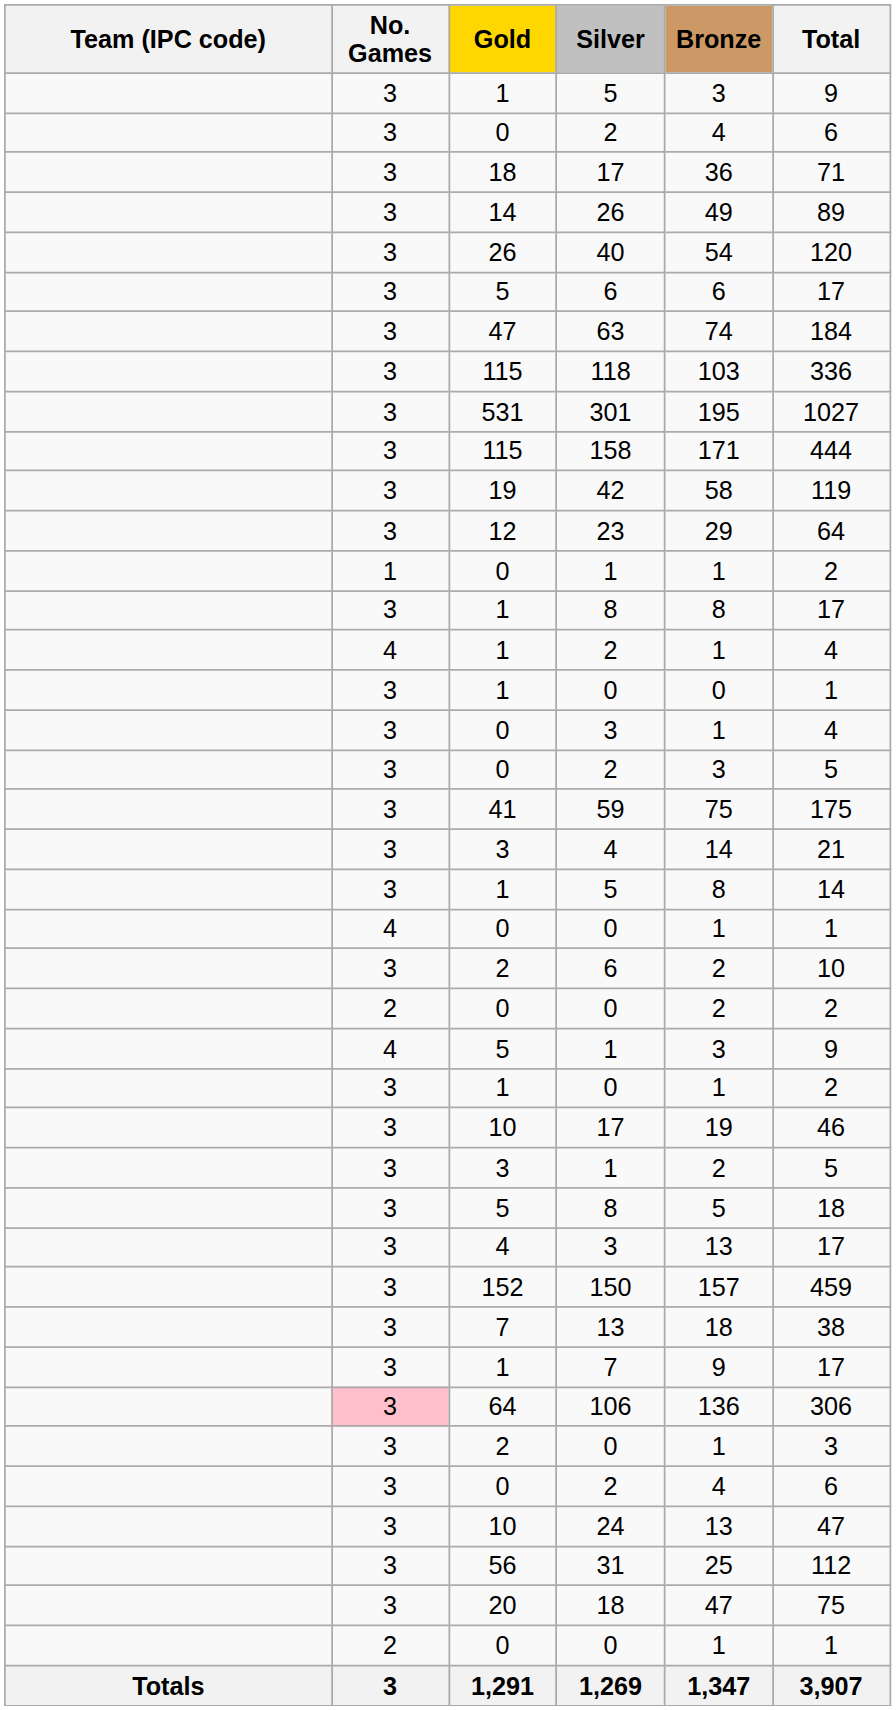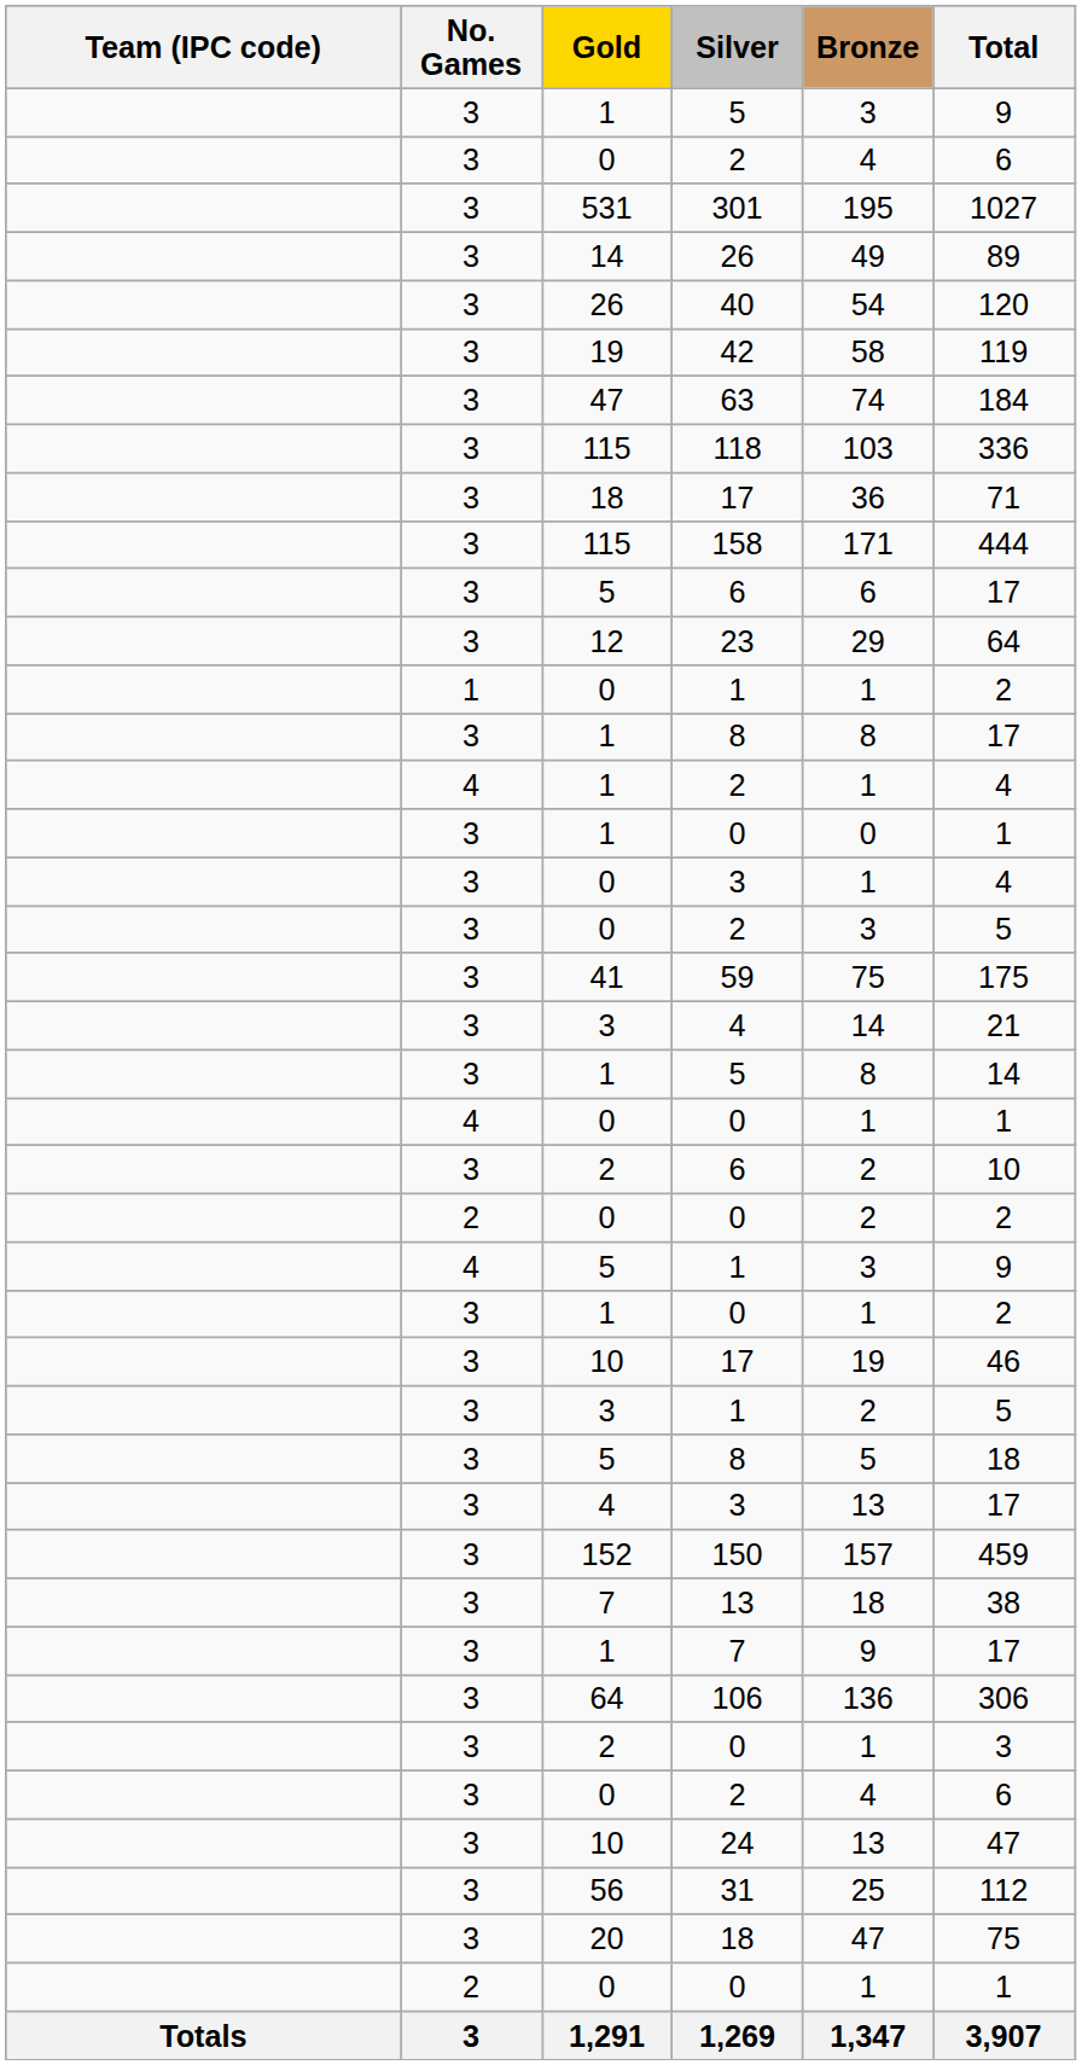 <table class="wikitable sortable" style="margin-top:0em; text-align:center; font-size:90%;">
 <tr>
 <th Width=180>Team (IPC code)</th>
 <th Width=60>No. Games</th>
 <th scope="col" style="background:gold; width:55px;">Gold</th>
 <th scope="col" style="background:silver; width:55px;">Silver</th>
 <th scope="col" style="background:#cc9966; width:55px;">Bronze</th>
 <th Width=60>Total</th>
 </tr>
 <tr>
 <td align=left></td>
 <td>3</td>
 <td>1</td>
 <td>5</td>
 <td>3</td>
 <td>9</td>
 </tr>
 <tr>
 <td align=left></td>
 <td>3</td>
 <td>0</td>
 <td>2</td>
 <td>4</td>
 <td>6</td>
 </tr>
 <tr>
 <td align=left></td>
 <td>3</td>
-<td>18</td>
-<td>17</td>
-<td>36</td>
-<td>71</td>
+<td>531</td>
+<td>301</td>
+<td>195</td>
+<td>1027</td>
 </tr>
 <tr>
 <td align=left></td>
 <td>3</td>
 <td>14</td>
 <td>26</td>
 <td>49</td>
 <td>89</td>
 </tr>
 <tr>
 <td align=left></td>
 <td>3</td>
 <td>26</td>
 <td>40</td>
 <td>54</td>
 <td>120</td>
 </tr>
 <tr>
 <td align=left></td>
 <td>3</td>
-<td>5</td>
-<td>6</td>
-<td>6</td>
-<td>17</td>
+<td>19</td>
+<td>42</td>
+<td>58</td>
+<td>119</td>
 </tr>
 <tr>
 <td align=left></td>
 <td>3</td>
 <td>47</td>
 <td>63</td>
 <td>74</td>
 <td>184</td>
 </tr>
 <tr>
 <td align=left></td>
 <td>3</td>
 <td>115</td>
 <td>118</td>
 <td>103</td>
 <td>336</td>
 </tr>
 <tr>
 <td align=left></td>
 <td>3</td>
-<td>531</td>
-<td>301</td>
-<td>195</td>
-<td>1027</td>
+<td>18</td>
+<td>17</td>
+<td>36</td>
+<td>71</td>
 </tr>
 <tr>
 <td align=left></td>
 <td>3</td>
 <td>115</td>
 <td>158</td>
 <td>171</td>
 <td>444</td>
 </tr>
 <tr>
 <td align=left></td>
 <td>3</td>
-<td>19</td>
-<td>42</td>
-<td>58</td>
-<td>119</td>
+<td>5</td>
+<td>6</td>
+<td>6</td>
+<td>17</td>
 </tr>
 <tr>
 <td align=left></td>
 <td>3</td>
 <td>12</td>
 <td>23</td>
 <td>29</td>
 <td>64</td>
 </tr>
 <tr>
 <td align=left></td>
 <td>1</td>
 <td>0</td>
 <td>1</td>
 <td>1</td>
 <td>2</td>
 </tr>
 <tr>
 <td align=left></td>
 <td>3</td>
 <td>1</td>
 <td>8</td>
 <td>8</td>
 <td>17</td>
 </tr>
 <tr>
 <td align=left></td>
 <td>4</td>
 <td>1</td>
 <td>2</td>
 <td>1</td>
 <td>4</td>
 </tr>
 <tr>
 <td align=left></td>
 <td>3</td>
 <td>1</td>
 <td>0</td>
 <td>0</td>
 <td>1</td>
 </tr>
 <tr>
 <td align=left></td>
 <td>3</td>
 <td>0</td>
 <td>3</td>
 <td>1</td>
 <td>4</td>
 </tr>
 <tr>
 <td align=left></td>
 <td>3</td>
 <td>0</td>
 <td>2</td>
 <td>3</td>
 <td>5</td>
 </tr>
 <tr>
 <td align=left></td>
 <td>3</td>
 <td>41</td>
 <td>59</td>
 <td>75</td>
 <td>175</td>
 </tr>
 <tr>
 <td align=left></td>
 <td>3</td>
 <td>3</td>
 <td>4</td>
 <td>14</td>
 <td>21</td>
 </tr>
 <tr>
 <td align=left></td>
 <td>3</td>
 <td>1</td>
 <td>5</td>
 <td>8</td>
 <td>14</td>
 </tr>
 <tr>
 <td align=left></td>
 <td>4</td>
 <td>0</td>
 <td>0</td>
 <td>1</td>
 <td>1</td>
 </tr>
 <tr>
 <td align=left></td>
 <td>3</td>
 <td>2</td>
 <td>6</td>
 <td>2</td>
 <td>10</td>
 </tr>
 <tr>
 <td align=left></td>
 <td>2</td>
 <td>0</td>
 <td>0</td>
 <td>2</td>
 <td>2</td>
 </tr>
 <tr>
 <td align=left></td>
 <td>4</td>
 <td>5</td>
 <td>1</td>
 <td>3</td>
 <td>9</td>
 </tr>
 <tr>
 <td align=left></td>
 <td>3</td>
 <td>1</td>
 <td>0</td>
 <td>1</td>
 <td>2</td>
 </tr>
 <tr>
 <td align=left></td>
 <td>3</td>
 <td>10</td>
 <td>17</td>
 <td>19</td>
 <td>46</td>
 </tr>
 <tr>
 <td align=left></td>
 <td>3</td>
 <td>3</td>
 <td>1</td>
 <td>2</td>
 <td>5</td>
 </tr>
 <tr>
 <td align=left></td>
 <td>3</td>
 <td>5</td>
 <td>8</td>
 <td>5</td>
 <td>18</td>
 </tr>
 <tr>
 <td align=left></td>
 <td>3</td>
 <td>4</td>
 <td>3</td>
 <td>13</td>
 <td>17</td>
 </tr>
 <tr>
 <td align=left></td>
 <td>3</td>
 <td>152</td>
 <td>150</td>
 <td>157</td>
 <td>459</td>
 </tr>
 <tr>
 <td align=left></td>
 <td>3</td>
 <td>7</td>
 <td>13</td>
 <td>18</td>
 <td>38</td>
 </tr>
 <tr>
 <td align=left></td>
 <td>3</td>
 <td>1</td>
 <td>7</td>
 <td>9</td>
 <td>17</td>
 </tr>
 <tr>
 <td align=left></td>
-<td style="background: pink;">3</td>
+<td>3</td>
 <td>64</td>
 <td>106</td>
 <td>136</td>
 <td>306</td>
 </tr>
 <tr>
 <td align=left></td>
 <td>3</td>
 <td>2</td>
 <td>0</td>
 <td>1</td>
 <td>3</td>
 </tr>
 <tr>
 <td align=left></td>
 <td>3</td>
 <td>0</td>
 <td>2</td>
 <td>4</td>
 <td>6</td>
 </tr>
 <tr>
 <td align=left></td>
 <td>3</td>
 <td>10</td>
 <td>24</td>
 <td>13</td>
 <td>47</td>
 </tr>
 <tr>
 <td align=left></td>
 <td>3</td>
 <td>56</td>
 <td>31</td>
 <td>25</td>
 <td>112</td>
 </tr>
 <tr>
 <td align=left></td>
 <td>3</td>
 <td>20</td>
 <td>18</td>
 <td>47</td>
 <td>75</td>
 </tr>
 <tr>
 <td align=left></td>
 <td>2</td>
 <td>0</td>
 <td>0</td>
 <td>1</td>
 <td>1</td>
 </tr>
 <tr class="sortbottom">
 <th>Totals</th>
 <th>3</th>
 <th>1,291</th>
 <th>1,269</th>
 <th>1,347</th>
 <th>3,907</th>
 </tr>
 <tr class="sortbottom">
 </tr>
 </table>
